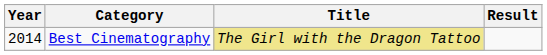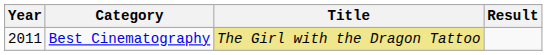 <table class="wikitable">
 <tr>
 <th>Year</th>
 <th>Category</th>
 <th>Title</th>
 <th>Result</th>
 </tr>
 <tr>
-<td>2014</td>
+<td>2011</td>
 <td><a href='#'>Best Cinematography</a></td>
 <td style="background: khaki;"><em>The Girl with the Dragon Tattoo</em></td>
 <td></td>
 </tr>
 </table>
